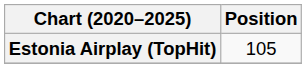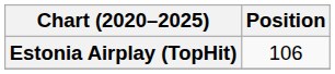 <table class="wikitable plainrowheaders" style="text-align:center">
 <tr>
 <th scope="col">Chart (2020–2025)</th>
 <th scope="col">Position</th>
 </tr>
 <tr>
 <th scope="row">Estonia Airplay (TopHit)</th>
-<td>105</td>
+<td>106</td>
 </tr>
 <tr>
 </tr>
 </table>
